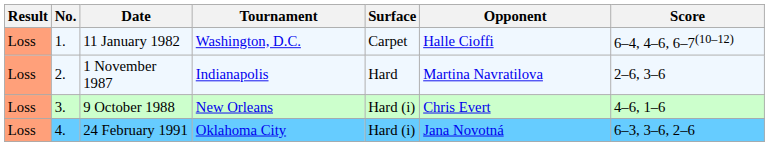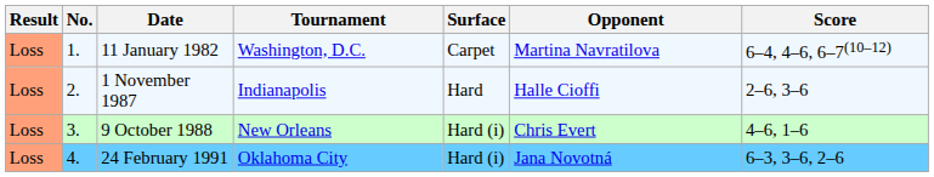 <table class="sortable wikitable">
 <tr>
 <th style="width:40px">Result</th>
 <th style="width:20px" class="unsortable">No.</th>
 <th style="width:115px">Date</th>
 <th style="width:180px">Tournament</th>
 <th style="width:50px">Surface</th>
 <th style="width:200px">Opponent</th>
 <th style="width:160px" class="unsortable">Score</th>
 </tr>
 <tr style="background:#f0f8ff;">
 <td style="background:#ffa07a;">Loss</td>
 <td>1.</td>
 <td>11 January 1982</td>
 <td><a href='#'>Washington, D.C.</a></td>
 <td>Carpet</td>
-<td> <a href='#'>Halle Cioffi</a></td>
+<td> <a href='#'>Martina Navratilova</a></td>
 <td>6–4, 4–6, 6–7<sup>(10–12)</sup></td>
 </tr>
 <tr style="background:#f0f8ff;">
 <td style="background:#ffa07a;">Loss</td>
 <td>2.</td>
 <td>1 November 1987</td>
 <td><a href='#'>Indianapolis</a></td>
 <td>Hard</td>
-<td> <a href='#'>Martina Navratilova</a></td>
+<td> <a href='#'>Halle Cioffi</a></td>
 <td>2–6, 3–6</td>
 </tr>
 <tr style="background:#cfc;">
 <td style="background:#ffa07a;">Loss</td>
 <td>3.</td>
 <td>9 October 1988</td>
 <td><a href='#'>New Orleans</a></td>
 <td>Hard (i)</td>
 <td> <a href='#'>Chris Evert</a></td>
 <td>4–6, 1–6</td>
 </tr>
 <tr style="background:#6cf;">
 <td style="background:#ffa07a;">Loss</td>
 <td>4.</td>
 <td>24 February 1991</td>
 <td><a href='#'>Oklahoma City</a></td>
 <td>Hard (i)</td>
 <td> <a href='#'>Jana Novotná</a></td>
 <td>6–3, 3–6, 2–6</td>
 </tr>
 </table>
